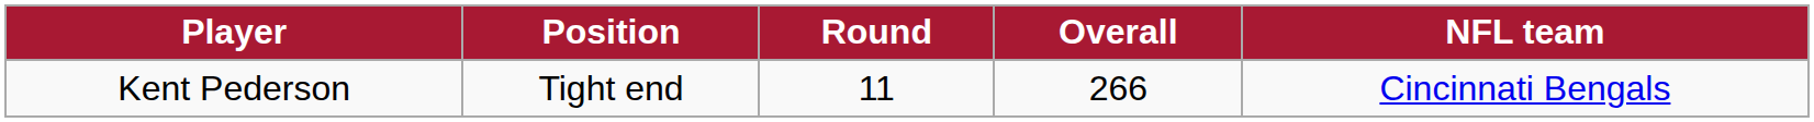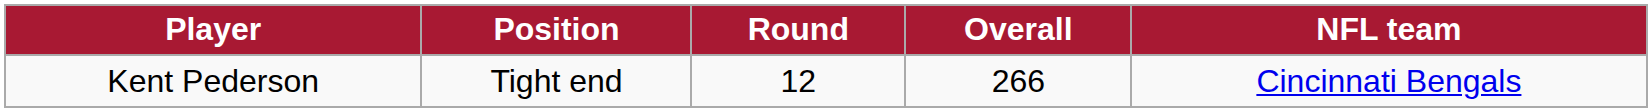 <table class="wikitable" width="65%">
 <tr align="center" style="background:#A81933;color:#FFFFFF;">
 <td><strong>Player</strong></td>
 <td><strong>Position</strong></td>
 <td><strong>Round</strong></td>
 <td><strong>Overall</strong></td>
 <td><strong>NFL team</strong></td>
 </tr>
 <tr align="center" bgcolor="">
 <td>Kent Pederson</td>
 <td>Tight end</td>
-<td>11</td>
+<td>12</td>
 <td>266</td>
 <td><a href='#'>Cincinnati Bengals</a></td>
 </tr>
 </table>
